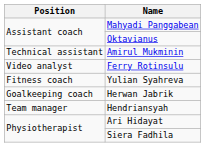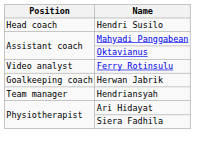 <table class="wikitable">
 <tr>
 <th>Position</th>
 <th>Name</th>
+</tr>
+<tr>
+<td>Head coach</td>
+<td> Hendri Susilo</td>
 </tr>
 <tr>
 <td rowspan="2">Assistant coach</td>
 <td> <a href='#'>Mahyadi Panggabean</a></td>
 </tr>
 <tr>
 <td> <a href='#'>Oktavianus</a></td>
 </tr>
 <tr>
-<td>Technical assistant</td>
-<td> <a href='#'>Amirul Mukminin</a></td>
-</tr>
-<tr>
 <td>Video analyst</td>
 <td> <a href='#'>Ferry Rotinsulu</a></td>
-</tr>
-<tr>
-<td>Fitness coach</td>
-<td> Yulian Syahreva</td>
 </tr>
 <tr>
 <td>Goalkeeping coach</td>
 <td> Herwan Jabrik</td>
 </tr>
 <tr>
 <td>Team manager</td>
 <td> Hendriansyah</td>
 </tr>
 <tr>
 <td rowspan="2">Physiotherapist</td>
 <td> Ari Hidayat</td>
 </tr>
 <tr>
 <td> Siera Fadhila</td>
 </tr>
 </table>
